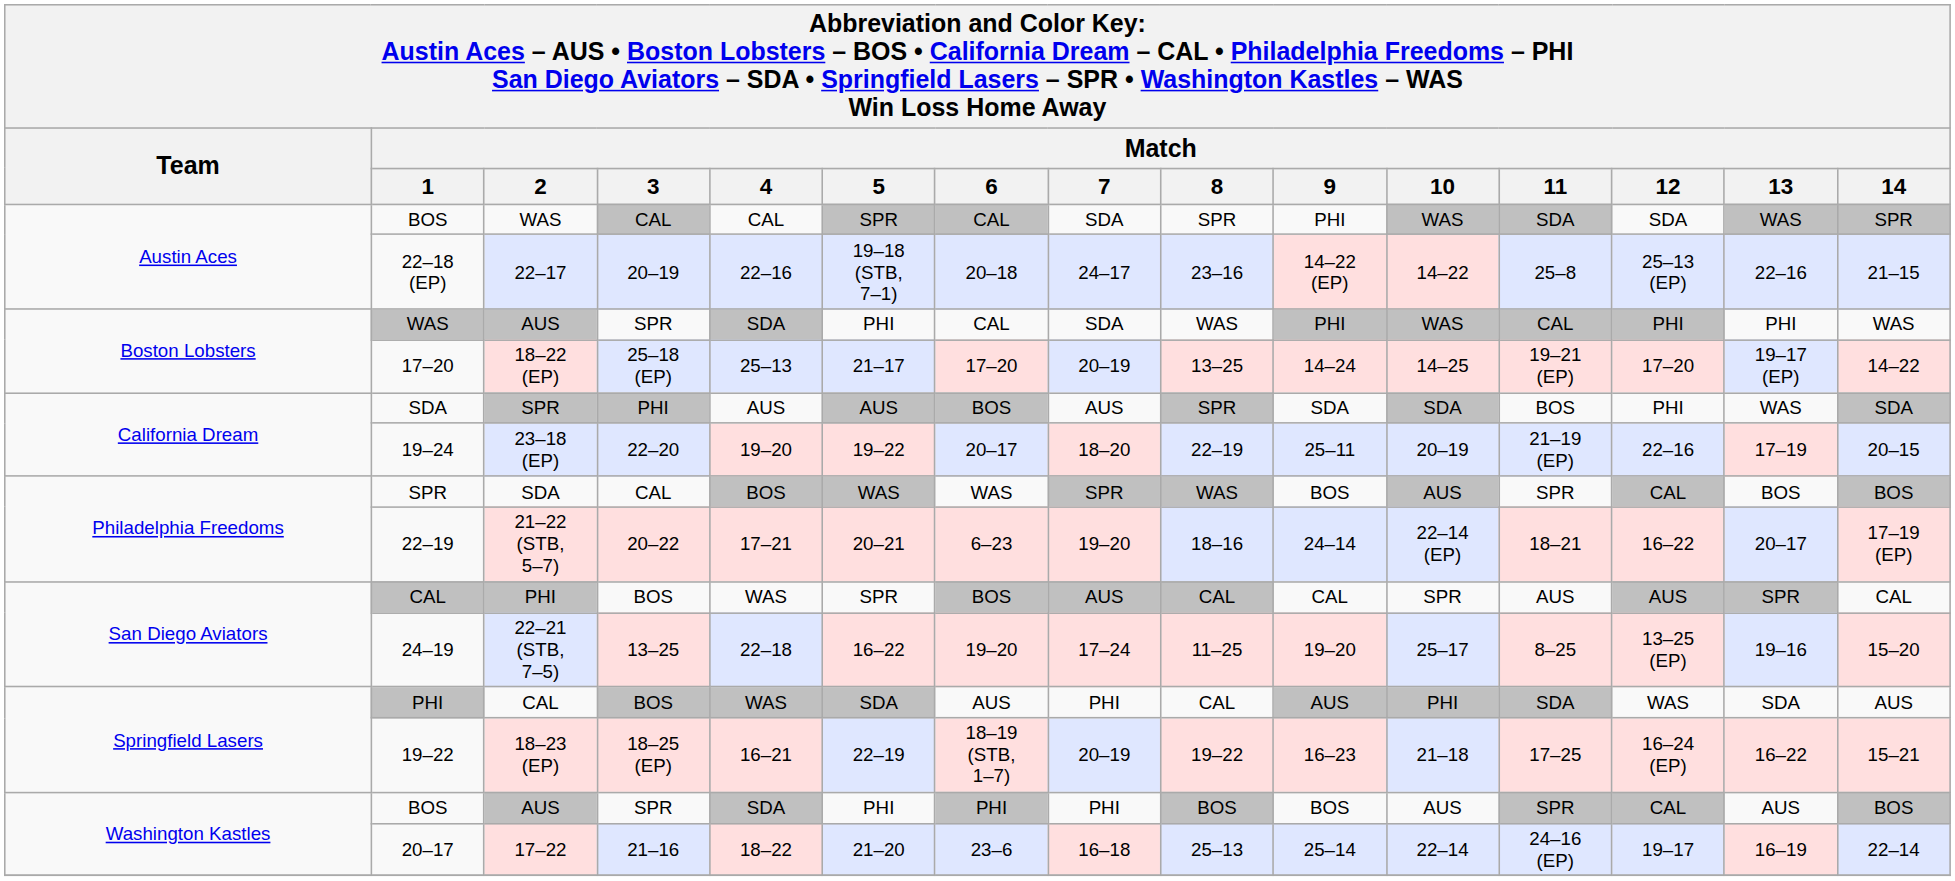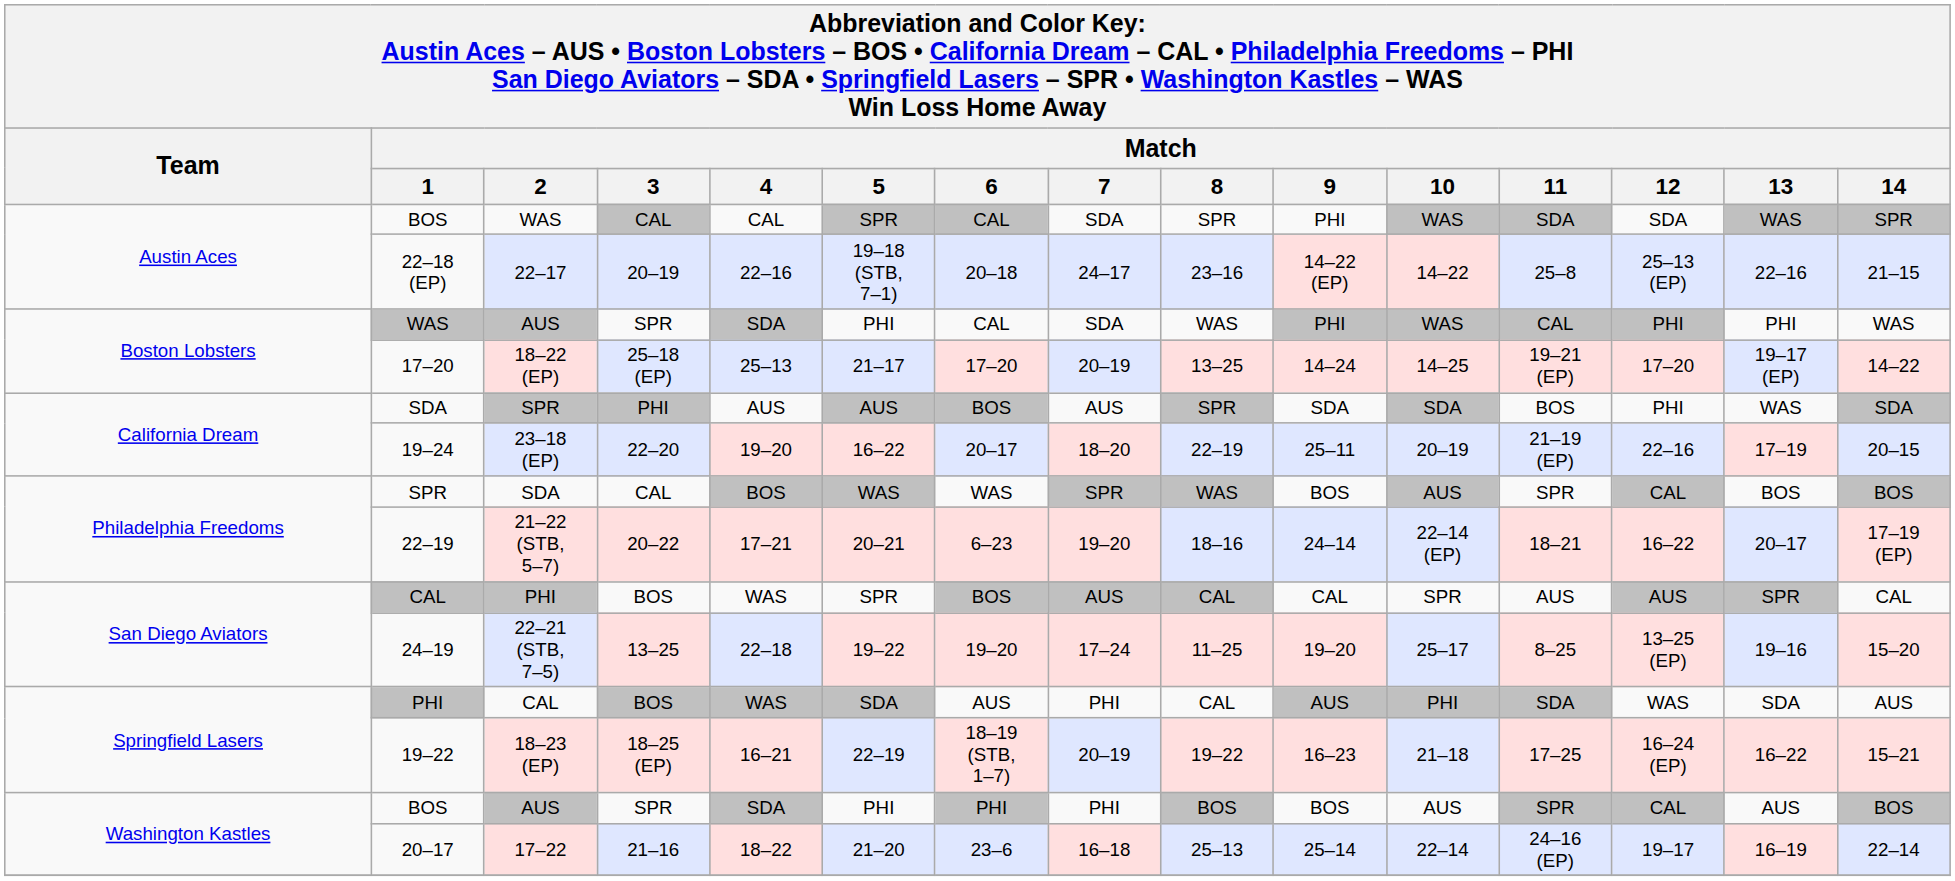 <table class="wikitable" style="text-align:center;width=100%">
 <tr>
 <th colspan="15">Abbreviation and Color Key:<br><a href='#'>Austin Aces</a> – AUS • <a href='#'>Boston Lobsters</a> – BOS • <a href='#'>California Dream</a> – CAL  • <a href='#'>Philadelphia Freedoms</a> – PHI<br><a href='#'>San Diego Aviators</a> – SDA • <a href='#'>Springfield Lasers</a> – SPR • <a href='#'>Washington Kastles</a> – WAS<br><span>Win</span>  <span>Loss</span>  <span>Home</span>  <span>Away</span></th>
 </tr>
 <tr>
 <th width="10.4%" rowspan="2">Team</th>
 <th width="89.6%" colspan="14">Match</th>
 </tr>
 <tr style="background-color:#CCCCCC; font-size: 90%">
 <th width="3.2%">1</th>
 <th width="3.2%">2</th>
 <th width="3.2%">3</th>
 <th width="3.2%">4</th>
 <th width="3.2%">5</th>
 <th width="3.2%">6</th>
 <th width="3.2%">7</th>
 <th width="3.2%">8</th>
 <th width="3.2%">9</th>
 <th width="3.2%">10</th>
 <th width="3.2%">11</th>
 <th width="3.2%">12</th>
 <th width="3.2%">13</th>
 <th width="3.2%">14<br></th>
 </tr>
 <tr style="font-size: 75%">
 <td rowspan="2"><a href='#'>Austin Aces</a></td>
 <td>BOS</td>
 <td>WAS</td>
 <td bgcolor=#C0C0C0>CAL</td>
 <td>CAL</td>
 <td bgcolor=#C0C0C0>SPR</td>
 <td bgcolor=#C0C0C0>CAL</td>
 <td>SDA</td>
 <td>SPR</td>
 <td>PHI</td>
 <td bgcolor=#C0C0C0>WAS</td>
 <td bgcolor=#C0C0C0>SDA</td>
 <td>SDA</td>
 <td bgcolor=#C0C0C0>WAS</td>
 <td bgcolor=#C0C0C0>SPR</td>
 </tr>
 <tr style="font-size: 75%">
 <td>22–18<br>(EP)</td>
 <td bgcolor=#DFE7FF>22–17</td>
 <td bgcolor=#DFE7FF>20–19</td>
 <td bgcolor=#DFE7FF>22–16</td>
 <td bgcolor=#DFE7FF>19–18<br>(STB,<br>7–1)</td>
 <td bgcolor=#DFE7FF>20–18</td>
 <td bgcolor=#DFE7FF>24–17</td>
 <td bgcolor=#DFE7FF>23–16</td>
 <td bgcolor=#FFDFDF>14–22<br>(EP)</td>
 <td bgcolor=#FFDFDF>14–22</td>
 <td bgcolor=#DFE7FF>25–8</td>
 <td bgcolor=#DFE7FF>25–13<br>(EP)</td>
 <td bgcolor=#DFE7FF>22–16</td>
 <td bgcolor=#DFE7FF>21–15</td>
 </tr>
 <tr style="font-size: 75%">
 <td rowspan="2"><a href='#'>Boston Lobsters</a></td>
 <td bgcolor=#C0C0C0>WAS</td>
 <td bgcolor=#C0C0C0>AUS</td>
 <td>SPR</td>
 <td bgcolor=#C0C0C0>SDA</td>
 <td>PHI</td>
 <td>CAL</td>
 <td>SDA</td>
 <td>WAS</td>
 <td bgcolor=#C0C0C0>PHI</td>
 <td bgcolor=#C0C0C0>WAS</td>
 <td bgcolor=#C0C0C0>CAL</td>
 <td bgcolor=#C0C0C0>PHI</td>
 <td>PHI</td>
 <td>WAS</td>
 </tr>
 <tr style="font-size: 75%">
 <td>17–20</td>
 <td bgcolor=#FFDFDF>18–22<br>(EP)</td>
 <td bgcolor=#DFE7FF>25–18<br>(EP)</td>
 <td bgcolor=#DFE7FF>25–13</td>
 <td bgcolor=#DFE7FF>21–17</td>
 <td bgcolor=#FFDFDF>17–20</td>
 <td bgcolor=#DFE7FF>20–19</td>
 <td bgcolor=#FFDFDF>13–25</td>
 <td bgcolor=#FFDFDF>14–24</td>
 <td bgcolor=#FFDFDF>14–25</td>
 <td bgcolor=#FFDFDF>19–21<br>(EP)</td>
 <td bgcolor=#FFDFDF>17–20</td>
 <td bgcolor=#DFE7FF>19–17<br>(EP)</td>
 <td bgcolor=#FFDFDF>14–22</td>
 </tr>
 <tr style="font-size: 75%">
 <td rowspan="2"><a href='#'>California Dream</a></td>
 <td>SDA</td>
 <td bgcolor=#C0C0C0>SPR</td>
 <td bgcolor=#C0C0C0>PHI</td>
 <td>AUS</td>
 <td bgcolor=#C0C0C0>AUS</td>
 <td bgcolor=#C0C0C0>BOS</td>
 <td>AUS</td>
 <td bgcolor=#C0C0C0>SPR</td>
 <td>SDA</td>
 <td bgcolor=#C0C0C0>SDA</td>
 <td>BOS</td>
 <td>PHI</td>
 <td>WAS</td>
 <td bgcolor=#C0C0C0>SDA</td>
 </tr>
 <tr style="font-size: 75%">
 <td>19–24</td>
 <td bgcolor=#DFE7FF>23–18<br>(EP)</td>
 <td bgcolor=#DFE7FF>22–20</td>
 <td bgcolor=#FFDFDF>19–20</td>
-<td bgcolor=#FFDFDF>19–22</td>
+<td bgcolor=#FFDFDF>16–22</td>
 <td bgcolor=#DFE7FF>20–17</td>
 <td bgcolor=#FFDFDF>18–20</td>
 <td bgcolor=#DFE7FF>22–19</td>
 <td bgcolor=#DFE7FF>25–11</td>
 <td bgcolor=#DFE7FF>20–19</td>
 <td bgcolor=#DFE7FF>21–19<br>(EP)</td>
 <td bgcolor=#DFE7FF>22–16</td>
 <td bgcolor=#FFDFDF>17–19</td>
 <td bgcolor=#DFE7FF>20–15</td>
 </tr>
 <tr style="font-size: 75%">
 <td rowspan="2"><a href='#'>Philadelphia Freedoms</a></td>
 <td>SPR</td>
 <td>SDA</td>
 <td>CAL</td>
 <td bgcolor=#C0C0C0>BOS</td>
 <td bgcolor=#C0C0C0>WAS</td>
 <td>WAS</td>
 <td bgcolor=#C0C0C0>SPR</td>
 <td bgcolor=#C0C0C0>WAS</td>
 <td>BOS</td>
 <td bgcolor=#C0C0C0>AUS</td>
 <td>SPR</td>
 <td bgcolor=#C0C0C0>CAL</td>
 <td>BOS</td>
 <td bgcolor=#C0C0C0>BOS</td>
 </tr>
 <tr style="font-size: 75%">
 <td>22–19</td>
 <td bgcolor=#FFDFDF>21–22<br>(STB,<br>5–7)</td>
 <td bgcolor=#FFDFDF>20–22</td>
 <td bgcolor=#FFDFDF>17–21</td>
 <td bgcolor=#FFDFDF>20–21</td>
 <td bgcolor=#FFDFDF>6–23</td>
 <td bgcolor=#FFDFDF>19–20</td>
 <td bgcolor=#DFE7FF>18–16</td>
 <td bgcolor=#DFE7FF>24–14</td>
 <td bgcolor=#DFE7FF>22–14<br>(EP)</td>
 <td bgcolor=#FFDFDF>18–21</td>
 <td bgcolor=#FFDFDF>16–22</td>
 <td bgcolor=#DFE7FF>20–17</td>
 <td bgcolor=#FFDFDF>17–19<br>(EP)</td>
 </tr>
 <tr style="font-size: 75%">
 <td rowspan="2"><a href='#'>San Diego Aviators</a></td>
 <td bgcolor=#C0C0C0>CAL</td>
 <td bgcolor=#C0C0C0>PHI</td>
 <td>BOS</td>
 <td>WAS</td>
 <td>SPR</td>
 <td bgcolor=#C0C0C0>BOS</td>
 <td bgcolor=#C0C0C0>AUS</td>
 <td bgcolor=#C0C0C0>CAL</td>
 <td>CAL</td>
 <td>SPR</td>
 <td>AUS</td>
 <td bgcolor=#C0C0C0>AUS</td>
 <td bgcolor=#C0C0C0>SPR</td>
 <td>CAL</td>
 </tr>
 <tr style="font-size: 75%">
 <td>24–19</td>
 <td bgcolor=#DFE7FF>22–21<br>(STB,<br>7–5)</td>
 <td bgcolor=#FFDFDF>13–25</td>
 <td bgcolor=#DFE7FF>22–18</td>
-<td bgcolor=#FFDFDF>16–22</td>
+<td bgcolor=#FFDFDF>19–22</td>
 <td bgcolor=#FFDFDF>19–20</td>
 <td bgcolor=#FFDFDF>17–24</td>
 <td bgcolor=#FFDFDF>11–25</td>
 <td bgcolor=#FFDFDF>19–20</td>
 <td bgcolor=#DFE7FF>25–17</td>
 <td bgcolor=#FFDFDF>8–25</td>
 <td bgcolor=#FFDFDF>13–25<br>(EP)</td>
 <td bgcolor=#DFE7FF>19–16</td>
 <td bgcolor=#FFDFDF>15–20</td>
 </tr>
 <tr style="font-size: 75%">
 <td rowspan="2"><a href='#'>Springfield Lasers</a></td>
 <td bgcolor=#C0C0C0>PHI</td>
 <td>CAL</td>
 <td bgcolor=#C0C0C0>BOS</td>
 <td bgcolor=#C0C0C0>WAS</td>
 <td bgcolor=#C0C0C0>SDA</td>
 <td>AUS</td>
 <td>PHI</td>
 <td>CAL</td>
 <td bgcolor=#C0C0C0>AUS</td>
 <td bgcolor=#C0C0C0>PHI</td>
 <td bgcolor=#C0C0C0>SDA</td>
 <td>WAS</td>
 <td>SDA</td>
 <td>AUS</td>
 </tr>
 <tr style="font-size: 75%">
 <td>19–22</td>
 <td bgcolor=#FFDFDF>18–23<br>(EP)</td>
 <td bgcolor=#FFDFDF>18–25<br>(EP)</td>
 <td bgcolor=#FFDFDF>16–21</td>
 <td bgcolor=#DFE7FF>22–19</td>
 <td bgcolor=#FFDFDF>18–19<br>(STB,<br>1–7)</td>
 <td bgcolor=#DFE7FF>20–19</td>
 <td bgcolor=#FFDFDF>19–22</td>
 <td bgcolor=#FFDFDF>16–23</td>
 <td bgcolor=#DFE7FF>21–18</td>
 <td bgcolor=#FFDFDF>17–25</td>
 <td bgcolor=#FFDFDF>16–24<br>(EP)</td>
 <td bgcolor=#FFDFDF>16–22</td>
 <td bgcolor=#FFDFDF>15–21</td>
 </tr>
 <tr style="font-size: 75%">
 <td rowspan="2"><a href='#'>Washington Kastles</a></td>
 <td>BOS</td>
 <td bgcolor=#C0C0C0>AUS</td>
 <td>SPR</td>
 <td bgcolor=#C0C0C0>SDA</td>
 <td>PHI</td>
 <td bgcolor=#C0C0C0>PHI</td>
 <td>PHI</td>
 <td bgcolor=#C0C0C0>BOS</td>
 <td>BOS</td>
 <td>AUS</td>
 <td bgcolor=#C0C0C0>SPR</td>
 <td bgcolor=#C0C0C0>CAL</td>
 <td>AUS</td>
 <td bgcolor=#C0C0C0>BOS</td>
 </tr>
 <tr style="font-size: 75%">
 <td>20–17</td>
 <td bgcolor=#FFDFDF>17–22</td>
 <td bgcolor=#DFE7FF>21–16</td>
 <td bgcolor=#FFDFDF>18–22</td>
 <td bgcolor=#DFE7FF>21–20</td>
 <td bgcolor=#DFE7FF>23–6</td>
 <td bgcolor=#FFDFDF>16–18</td>
 <td bgcolor=#DFE7FF>25–13</td>
 <td bgcolor=#DFE7FF>25–14</td>
 <td bgcolor=#DFE7FF>22–14</td>
 <td bgcolor=#DFE7FF>24–16<br>(EP)</td>
 <td bgcolor=#DFE7FF>19–17</td>
 <td bgcolor=#FFDFDF>16–19</td>
 <td bgcolor=#DFE7FF>22–14</td>
 </tr>
 <tr style="font-size: 75%">
 </tr>
 </table>
